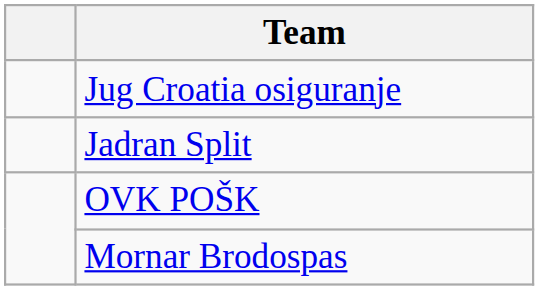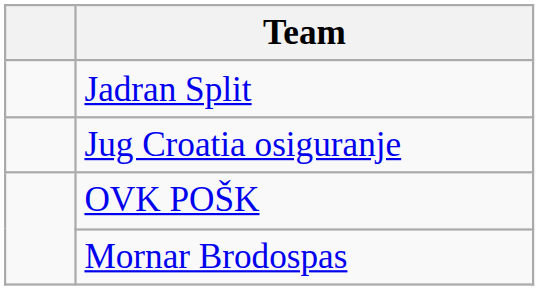 <table class="wikitable" style="text-align:center">
 <tr>
 <th width=25></th>
 <th width=200>Team</th>
 </tr>
 <tr>
 <td></td>
-<td align=left> <a href='#'>Jug Croatia osiguranje</a></td>
+<td align=left> <a href='#'>Jadran Split</a></td>
 </tr>
 <tr>
 <td></td>
-<td align=left> <a href='#'>Jadran Split</a></td>
+<td align=left> <a href='#'>Jug Croatia osiguranje</a></td>
 </tr>
 <tr>
 <td rowspan=2></td>
 <td align=left> <a href='#'>OVK POŠK</a></td>
 </tr>
 <tr>
 <td align=left> <a href='#'>Mornar Brodospas</a></td>
 </tr>
 </table>
